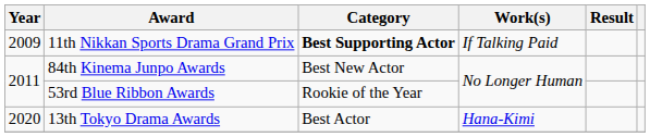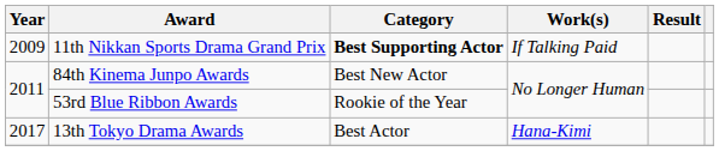 <table class="wikitable plainrowheaders">
 <tr>
 <th>Year</th>
 <th>Award</th>
 <th>Category</th>
 <th>Work(s)</th>
 <th>Result</th>
 <th></th>
 </tr>
 <tr>
 <td>2009</td>
 <td>11th <a href='#'>Nikkan Sports Drama Grand Prix</a></td>
 <td><strong>Best Supporting Actor</strong></td>
 <td><em>If Talking Paid</em></td>
 <td></td>
 <td></td>
 </tr>
 <tr>
 <td rowspan=2>2011</td>
 <td>84th <a href='#'>Kinema Junpo Awards</a></td>
 <td>Best New Actor</td>
 <td rowspan=2><em>No Longer Human</em></td>
 <td></td>
 <td></td>
 </tr>
 <tr>
 <td>53rd <a href='#'>Blue Ribbon Awards</a></td>
 <td>Rookie of the Year</td>
 <td></td>
 <td></td>
 </tr>
 <tr>
-<td>2020</td>
+<td>2017</td>
 <td>13th <a href='#'>Tokyo Drama Awards</a></td>
 <td>Best Actor</td>
 <td><em><a href='#'>Hana-Kimi</a></em></td>
 <td></td>
 <td></td>
 </tr>
 <tr>
 </tr>
 </table>
